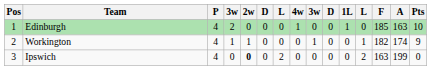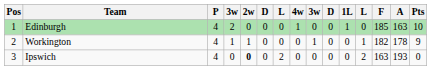 <table class="wikitable" style="font-size: 100%">
 <tr>
 <th width=20>Pos</th>
 <th width=300>Team</th>
 <th width=20>P</th>
 <th width=20>3w</th>
 <th width=20>2w</th>
 <th width=20>D</th>
 <th width=20>L</th>
 <th width=20>4w</th>
 <th width=20>3w</th>
 <th width=20>D</th>
 <th width=20>1L</th>
 <th width=20>L</th>
 <th width=20>F</th>
 <th width=20>A</th>
 <th width=20>Pts</th>
 </tr>
 <tr align=center style="background:#ACE1AF">
 <td>1</td>
 <td align="left">Edinburgh</td>
 <td>4</td>
 <td>2</td>
 <td>0</td>
 <td>0</td>
 <td>0</td>
 <td>1</td>
 <td>0</td>
 <td>0</td>
 <td>1</td>
 <td>0</td>
 <td>185</td>
 <td>163</td>
 <td>10</td>
 </tr>
 <tr align=center>
 <td>2</td>
 <td align="left">Workington</td>
 <td>4</td>
 <td>1</td>
 <td>1</td>
 <td>0</td>
 <td>0</td>
 <td>0</td>
 <td>1</td>
 <td>0</td>
 <td>0</td>
 <td>1</td>
 <td>182</td>
-<td>174</td>
+<td>178</td>
 <td>9</td>
 </tr>
 <tr align=center>
 <td>3</td>
 <td align="left">Ipswich</td>
 <td>4</td>
 <td>0</td>
 <td><strong>0</strong></td>
 <td>0</td>
 <td>2</td>
 <td>0</td>
 <td>0</td>
 <td>0</td>
 <td>0</td>
 <td>2</td>
 <td>163</td>
-<td>199</td>
+<td>193</td>
 <td>0</td>
 </tr>
 </table>
